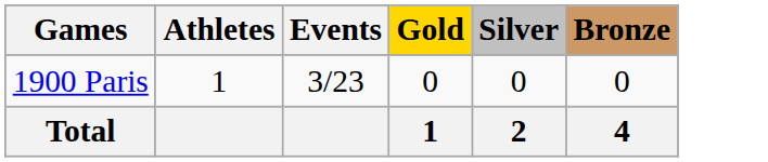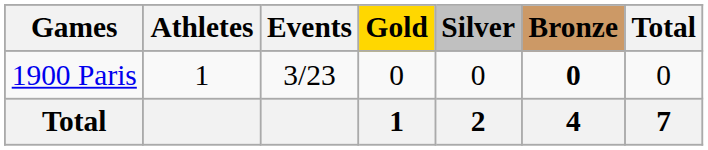 <table class="wikitable sortable" style="text-align:center">
 <tr>
 <th>Games</th>
 <th>Athletes</th>
 <th>Events</th>
 <th style="background-color:gold;">Gold</th>
 <th style="background-color:silver;">Silver</th>
 <th style="background-color:#c96;">Bronze</th>
+<th>Total</th>
 </tr>
 <tr>
 <td align=left><a href='#'>1900 Paris</a></td>
 <td>1</td>
 <td>3/23</td>
 <td>0</td>
 <td>0</td>
+<td><strong>0</strong></td>
 <td>0</td>
 </tr>
 <tr>
 <th>Total</th>
 <th></th>
 <th></th>
 <th>1</th>
 <th>2</th>
 <th>4</th>
+<th>7</th>
 </tr>
 </table>
